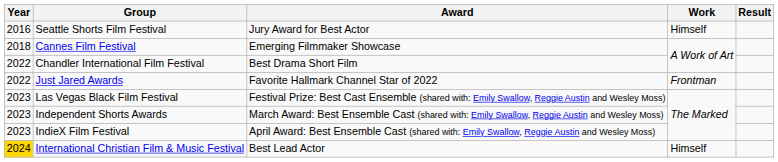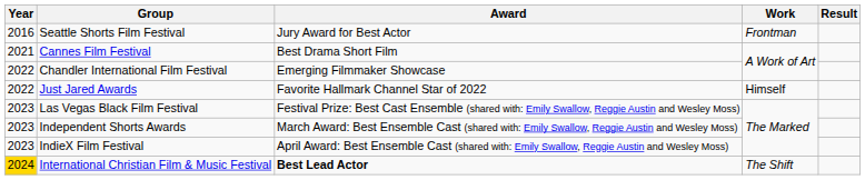 <table class="wikitable plainrowheaders">
 <tr>
 <th>Year</th>
 <th>Group</th>
 <th>Award</th>
 <th>Work</th>
 <th>Result</th>
 </tr>
 <tr>
 <td>2016</td>
 <td>Seattle Shorts Film Festival</td>
 <td>Jury Award for Best Actor</td>
-<td>Himself</td>
+<td><em>Frontman</em></td>
 <td></td>
 </tr>
 <tr>
-<td>2018</td>
+<td>2021</td>
 <td><a href='#'>Cannes Film Festival</a></td>
-<td>Emerging Filmmaker Showcase</td>
+<td>Best Drama Short Film</td>
 <td rowspan="2"><em>A Work of Art</em></td>
 <td></td>
 </tr>
 <tr>
 <td>2022</td>
 <td>Chandler International Film Festival</td>
-<td>Best Drama Short Film</td>
+<td>Emerging Filmmaker Showcase</td>
 <td></td>
 </tr>
 <tr>
 <td>2022</td>
 <td><a href='#'>Just Jared Awards</a></td>
 <td>Favorite Hallmark Channel Star of 2022</td>
-<td><em>Frontman</em></td>
+<td>Himself</td>
 <td></td>
 </tr>
 <tr>
 <td>2023</td>
 <td>Las Vegas Black Film Festival</td>
 <td>Festival Prize: Best Cast Ensemble <small>(shared with: <a href='#'>Emily Swallow</a>, <a href='#'>Reggie Austin</a> and Wesley Moss)</small></td>
 <td rowspan="3"><em>The Marked</em></td>
 <td></td>
 </tr>
 <tr>
 <td>2023</td>
 <td>Independent Shorts Awards</td>
 <td>March Award: Best Ensemble Cast <small>(shared with: <a href='#'>Emily Swallow</a>, <a href='#'>Reggie Austin</a> and Wesley Moss)</small></td>
 <td></td>
 </tr>
 <tr>
 <td>2023</td>
 <td>IndieX Film Festival</td>
 <td>April Award: Best Ensemble Cast <small>(shared with: <a href='#'>Emily Swallow</a>, <a href='#'>Reggie Austin</a> and Wesley Moss)</small></td>
 <td></td>
 </tr>
 <tr>
 <td style="background: gold;">2024</td>
 <td><a href='#'>International Christian Film & Music Festival</a></td>
-<td>Best Lead Actor</td>
-<td>Himself</td>
+<td><strong>Best Lead Actor</strong></td>
+<td><em>The Shift</em></td>
 <td></td>
 </tr>
 </table>
